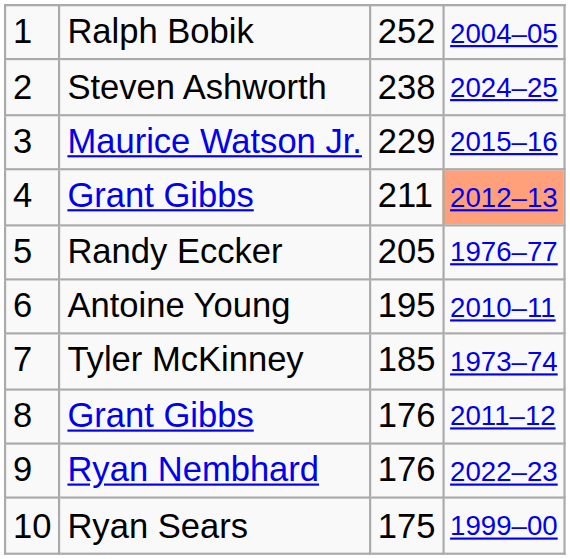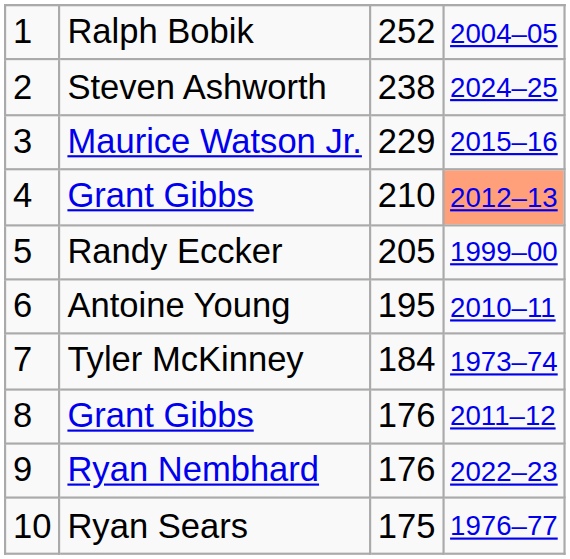 <table class="wikitable">
 <tr>
 </tr>
 <tr>
 <td>1</td>
 <td>Ralph Bobik</td>
 <td>252</td>
 <td style="font-size:80%;"><a href='#'>2004–05</a></td>
 </tr>
 <tr>
 <td>2</td>
 <td>Steven Ashworth</td>
 <td>238</td>
 <td style="font-size:80%;"><a href='#'>2024–25</a></td>
 </tr>
 <tr>
 <td>3</td>
 <td><a href='#'>Maurice Watson Jr.</a></td>
 <td>229</td>
 <td style="font-size:80%;"><a href='#'>2015–16</a></td>
 </tr>
 <tr>
 <td>4</td>
 <td><a href='#'>Grant Gibbs</a></td>
-<td>211</td>
+<td>210</td>
 <td style="background: lightsalmon; font-size:80%;"><a href='#'>2012–13</a></td>
 </tr>
 <tr>
 <td>5</td>
 <td>Randy Eccker</td>
 <td>205</td>
-<td style="font-size:80%;"><a href='#'>1976–77</a></td>
+<td style="font-size:80%;"><a href='#'>1999–00</a></td>
 </tr>
 <tr>
 <td>6</td>
 <td>Antoine Young</td>
 <td>195</td>
 <td style="font-size:80%;"><a href='#'>2010–11</a></td>
 </tr>
 <tr>
 <td>7</td>
 <td>Tyler McKinney</td>
-<td>185</td>
+<td>184</td>
 <td style="font-size:80%;"><a href='#'>1973–74</a></td>
 </tr>
 <tr>
 <td>8</td>
 <td><a href='#'>Grant Gibbs</a></td>
 <td>176</td>
 <td style="font-size:80%;"><a href='#'>2011–12</a></td>
 </tr>
 <tr>
 <td>9</td>
 <td><a href='#'>Ryan Nembhard</a></td>
 <td>176</td>
 <td style="font-size:80%;"><a href='#'>2022–23</a></td>
 </tr>
 <tr>
 <td>10</td>
 <td>Ryan Sears</td>
 <td>175</td>
-<td style="font-size:80%;"><a href='#'>1999–00</a></td>
+<td style="font-size:80%;"><a href='#'>1976–77</a></td>
 </tr>
 </table>
